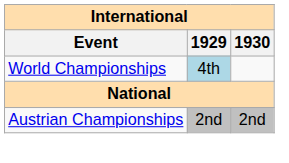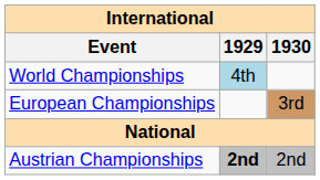 <table class="wikitable" style="text-align:center">
 <tr>
 <th style="background-color: #ffdead; " colspan=3 align=center>International</th>
 </tr>
 <tr>
 <th>Event</th>
 <th>1929</th>
 <th>1930</th>
 </tr>
 <tr>
 <td align=left><a href='#'>World Championships</a></td>
 <td style="background: lightblue;">4th</td>
 <td></td>
 </tr>
 <tr>
+<td align=left><a href='#'>European Championships</a></td>
+<td></td>
+<td bgcolor=cc9966>3rd</td>
+</tr>
+<tr>
 <th style="background-color: #ffdead; " colspan=3 align=center>National</th>
 </tr>
 <tr>
 <td align=left><a href='#'>Austrian Championships</a></td>
-<td bgcolor=silver>2nd</td>
+<td bgcolor=silver><strong>2nd</strong></td>
 <td bgcolor=silver>2nd</td>
 </tr>
 </table>
